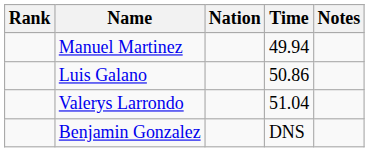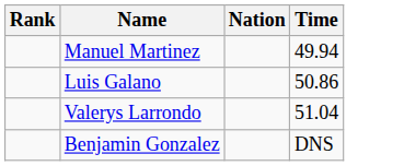 <table class="wikitable sortable">
 <tr>
 <th>Rank</th>
 <th>Name</th>
 <th>Nation</th>
 <th>Time</th>
-<th>Notes</th>
 </tr>
 <tr>
 <td></td>
 <td><a href='#'>Manuel Martinez</a></td>
 <td></td>
 <td>49.94</td>
-<td></td>
 </tr>
 <tr>
 <td></td>
 <td><a href='#'>Luis Galano</a></td>
 <td></td>
 <td>50.86</td>
-<td></td>
 </tr>
 <tr>
 <td></td>
 <td><a href='#'>Valerys Larrondo</a></td>
 <td></td>
 <td>51.04</td>
-<td></td>
 </tr>
 <tr>
 <td></td>
 <td><a href='#'>Benjamin Gonzalez</a></td>
 <td></td>
 <td>DNS</td>
-<td></td>
 </tr>
 </table>
